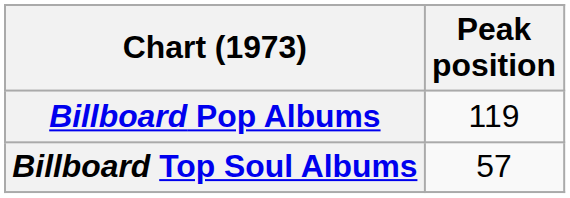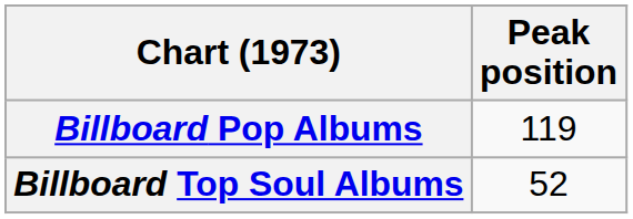 <table class="wikitable sortable plainrowheaders">
 <tr>
 <th scope="col">Chart (1973)</th>
 <th scope="col">Peak<br>position</th>
 </tr>
 <tr>
 <th scope="row"><a href='#'><em>Billboard</em> Pop Albums</a></th>
 <td align=center>119</td>
 </tr>
 <tr>
 <th scope="row"><em>Billboard</em> <a href='#'>Top Soul Albums</a></th>
-<td align=center>57</td>
+<td align=center>52</td>
 </tr>
 </table>
